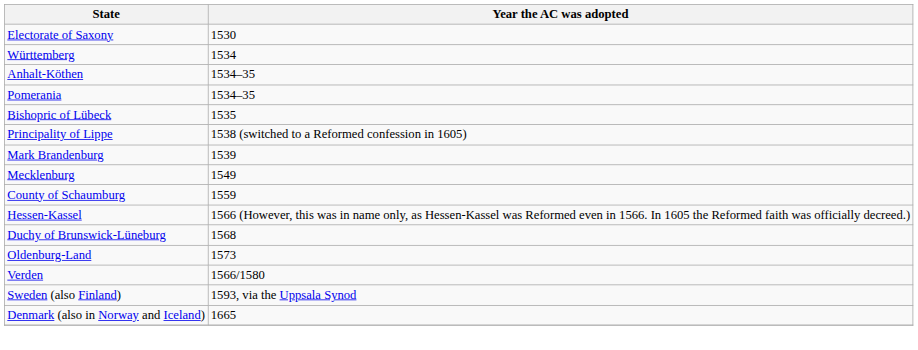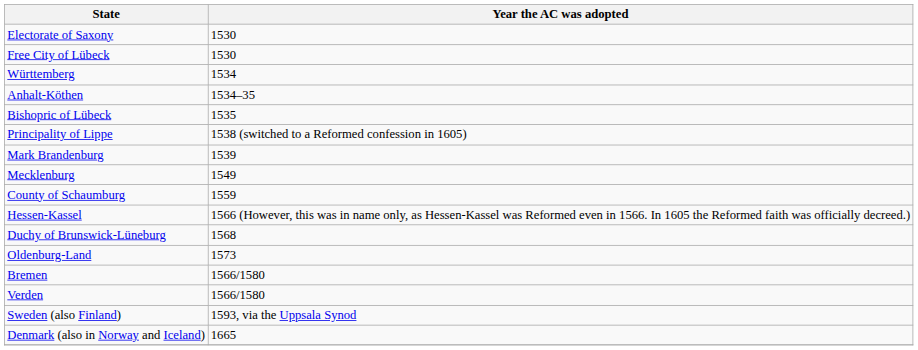 <table class="wikitable">
 <tr>
 <th>State</th>
 <th>Year the AC was adopted</th>
 </tr>
 <tr>
 <td><a href='#'>Electorate of Saxony</a></td>
 <td>1530</td>
 </tr>
 <tr>
+<td><a href='#'>Free City of Lübeck</a></td>
+<td>1530</td>
+</tr>
+<tr>
 <td><a href='#'>Württemberg</a></td>
 <td>1534</td>
 </tr>
 <tr>
 <td><a href='#'>Anhalt-Köthen</a></td>
-<td>1534–35</td>
-</tr>
-<tr>
-<td><a href='#'>Pomerania</a></td>
 <td>1534–35</td>
 </tr>
 <tr>
 <td><a href='#'>Bishopric of Lübeck</a></td>
 <td>1535</td>
 </tr>
 <tr>
 <td><a href='#'>Principality of Lippe</a></td>
 <td>1538 (switched to a Reformed confession in 1605)</td>
 </tr>
 <tr>
 <td><a href='#'>Mark Brandenburg</a></td>
 <td>1539</td>
 </tr>
 <tr>
 <td><a href='#'>Mecklenburg</a></td>
 <td>1549</td>
 </tr>
 <tr>
 <td><a href='#'>County of Schaumburg</a></td>
 <td>1559</td>
 </tr>
 <tr>
 <td><a href='#'>Hessen-Kassel</a></td>
 <td>1566 (However, this was in name only, as Hessen-Kassel was Reformed even in 1566. In 1605 the Reformed faith was officially decreed.)</td>
 </tr>
 <tr>
 <td><a href='#'>Duchy of Brunswick-Lüneburg</a></td>
 <td>1568</td>
 </tr>
 <tr>
 <td><a href='#'>Oldenburg-Land</a></td>
 <td>1573</td>
 </tr>
 <tr>
+<td><a href='#'>Bremen</a></td>
+<td>1566/1580</td>
+</tr>
+<tr>
 <td><a href='#'>Verden</a></td>
 <td>1566/1580</td>
 </tr>
 <tr>
 <td><a href='#'>Sweden</a> (also <a href='#'>Finland</a>)</td>
 <td>1593, via the <a href='#'>Uppsala Synod</a></td>
 </tr>
 <tr>
 <td><a href='#'>Denmark</a> (also in <a href='#'>Norway</a> and <a href='#'>Iceland</a>)</td>
 <td>1665</td>
 </tr>
 <tr>
 </tr>
 </table>
